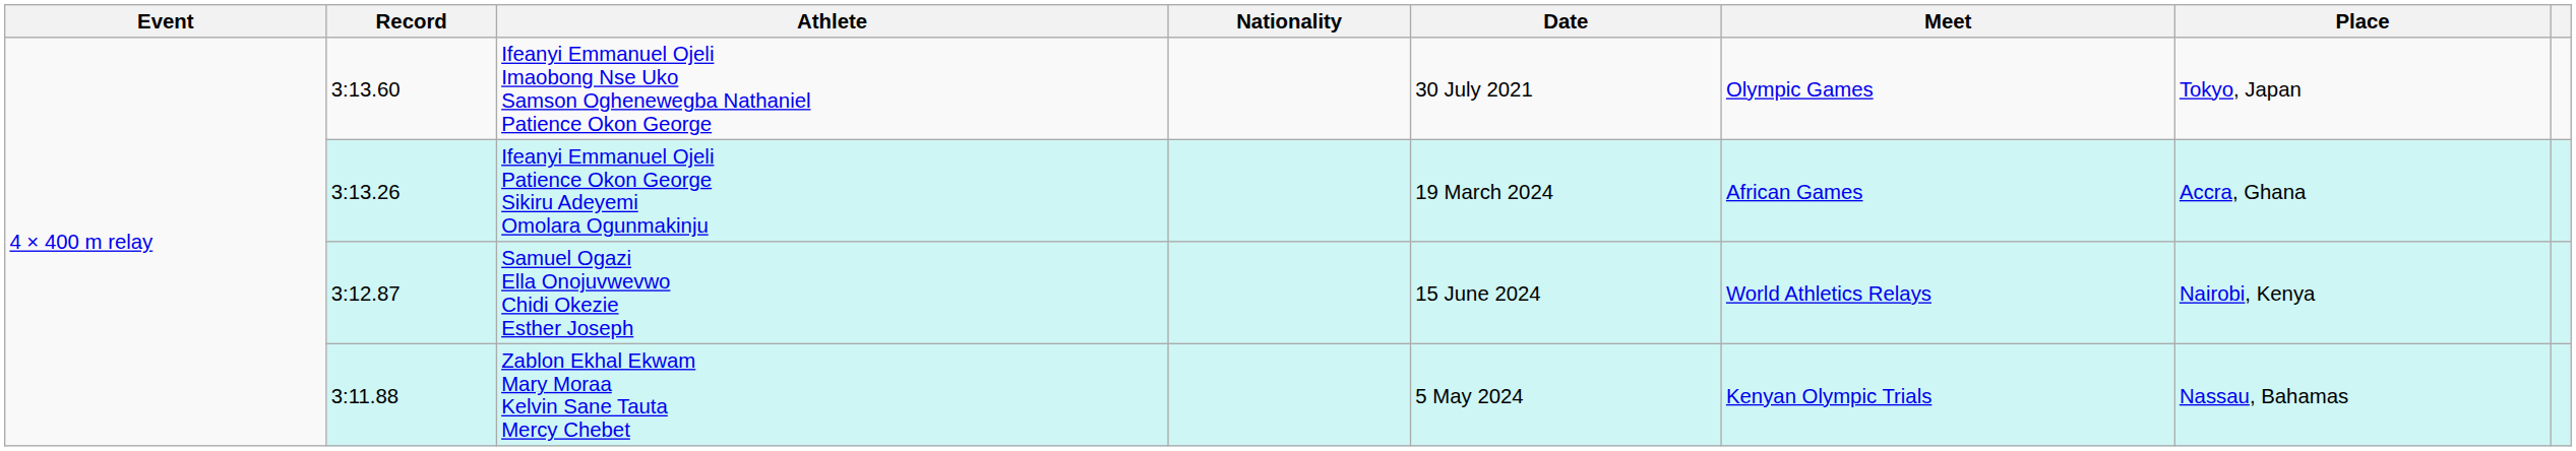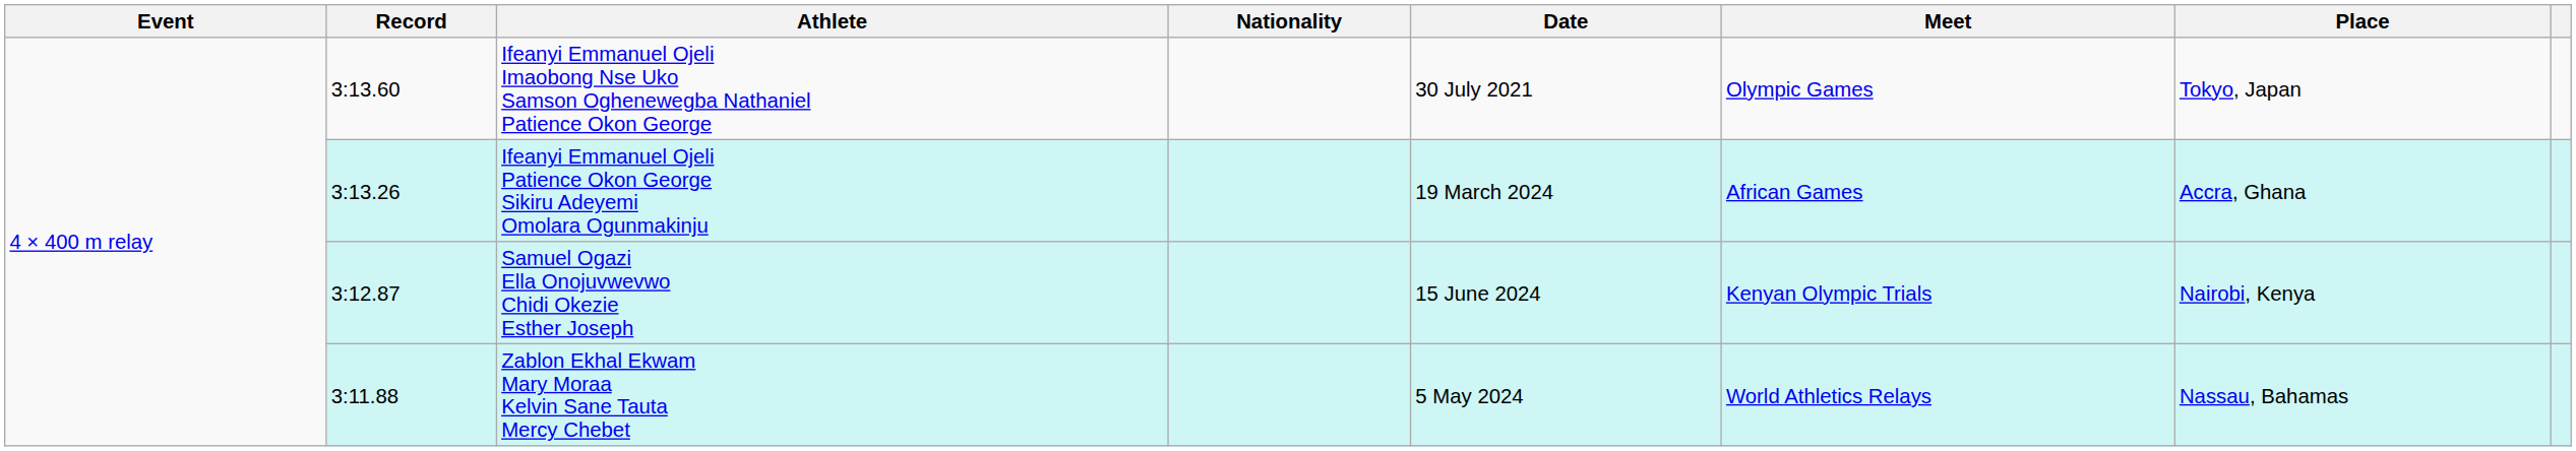 <table class="wikitable sortable" style="font-size:95%; width: 95%;">
 <tr>
 <th>Event</th>
 <th>Record</th>
 <th>Athlete</th>
 <th>Nationality</th>
 <th>Date</th>
 <th>Meet</th>
 <th>Place</th>
 <th></th>
 </tr>
 <tr>
 <td rowspan=4><a href='#'>4 × 400 m relay</a></td>
 <td>3:13.60</td>
 <td><a href='#'>Ifeanyi Emmanuel Ojeli</a><br><a href='#'>Imaobong Nse Uko</a><br><a href='#'>Samson Oghenewegba Nathaniel</a><br><a href='#'>Patience Okon George</a></td>
 <td></td>
 <td>30 July 2021</td>
 <td><a href='#'>Olympic Games</a></td>
 <td><a href='#'>Tokyo</a>, Japan</td>
 <td></td>
 </tr>
 <tr bgcolor=#CEF6F5>
 <td>3:13.26</td>
 <td><a href='#'>Ifeanyi Emmanuel Ojeli</a><br><a href='#'>Patience Okon George</a><br><a href='#'>Sikiru Adeyemi</a><br><a href='#'>Omolara Ogunmakinju</a></td>
 <td></td>
 <td>19 March 2024</td>
 <td><a href='#'>African Games</a></td>
 <td><a href='#'>Accra</a>, Ghana</td>
 <td></td>
 </tr>
 <tr bgcolor=#CEF6F5>
 <td>3:12.87</td>
 <td><a href='#'>Samuel Ogazi</a><br><a href='#'>Ella Onojuvwevwo</a><br><a href='#'>Chidi Okezie</a><br><a href='#'>Esther Joseph</a></td>
 <td></td>
 <td>15 June 2024</td>
-<td><a href='#'>World Athletics Relays</a></td>
+<td><a href='#'>Kenyan Olympic Trials</a></td>
 <td><a href='#'>Nairobi</a>, Kenya</td>
 <td></td>
 </tr>
 <tr bgcolor=#CEF6F5>
 <td>3:11.88 </td>
 <td><a href='#'>Zablon Ekhal Ekwam</a><br><a href='#'>Mary Moraa</a><br><a href='#'>Kelvin Sane Tauta</a><br><a href='#'>Mercy Chebet</a></td>
 <td></td>
 <td>5 May 2024</td>
-<td><a href='#'>Kenyan Olympic Trials</a></td>
+<td><a href='#'>World Athletics Relays</a></td>
 <td><a href='#'>Nassau</a>, Bahamas</td>
 <td></td>
 </tr>
 </table>
